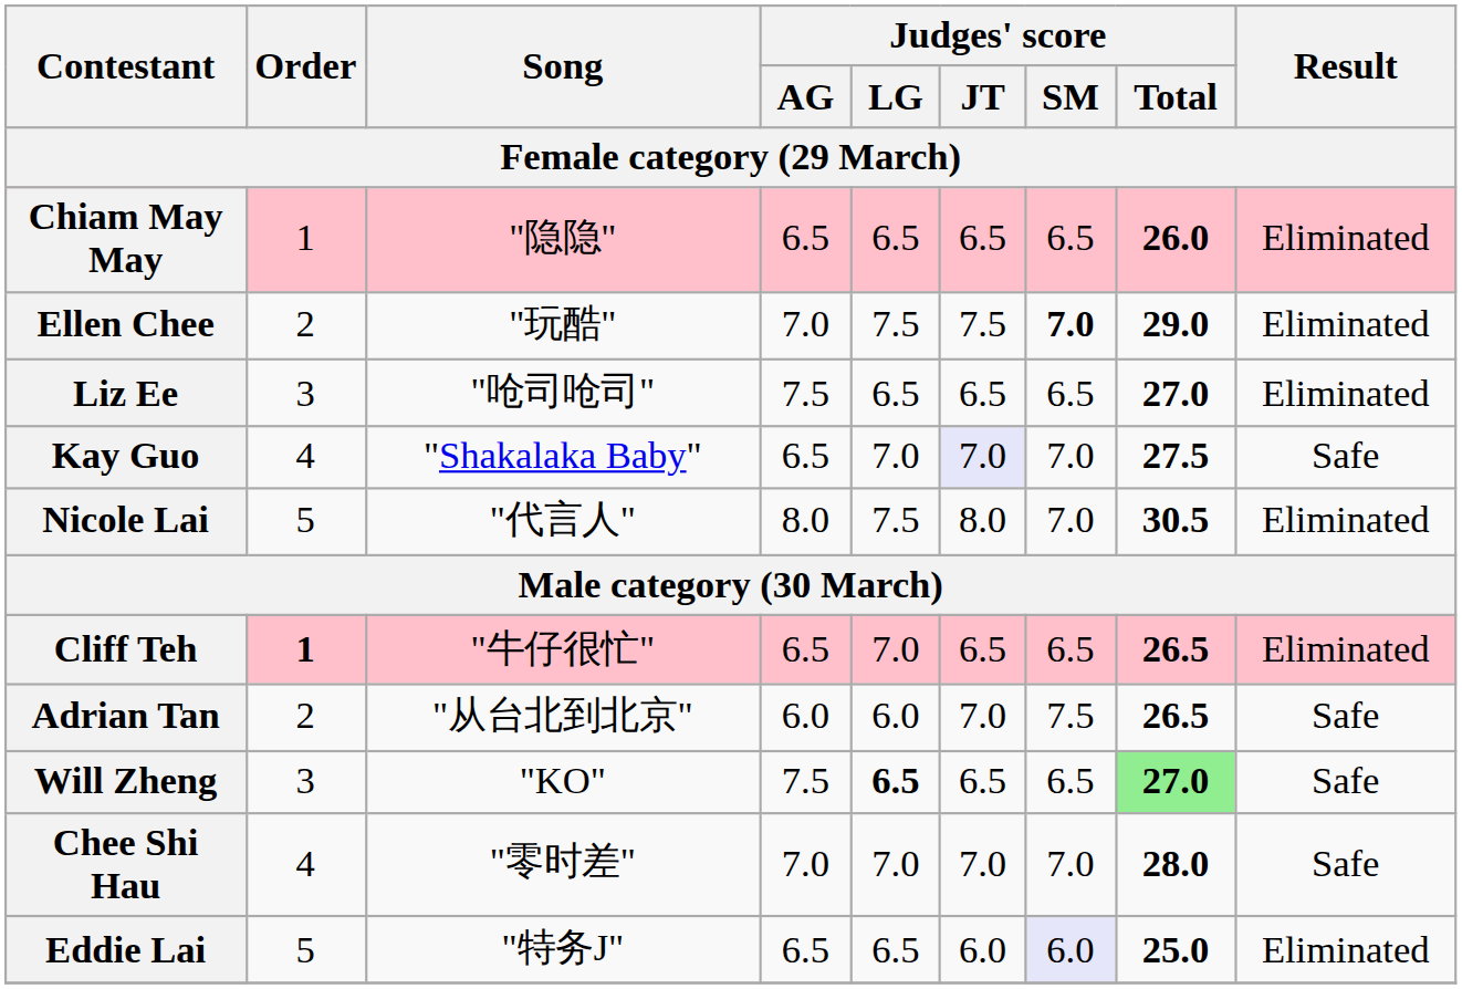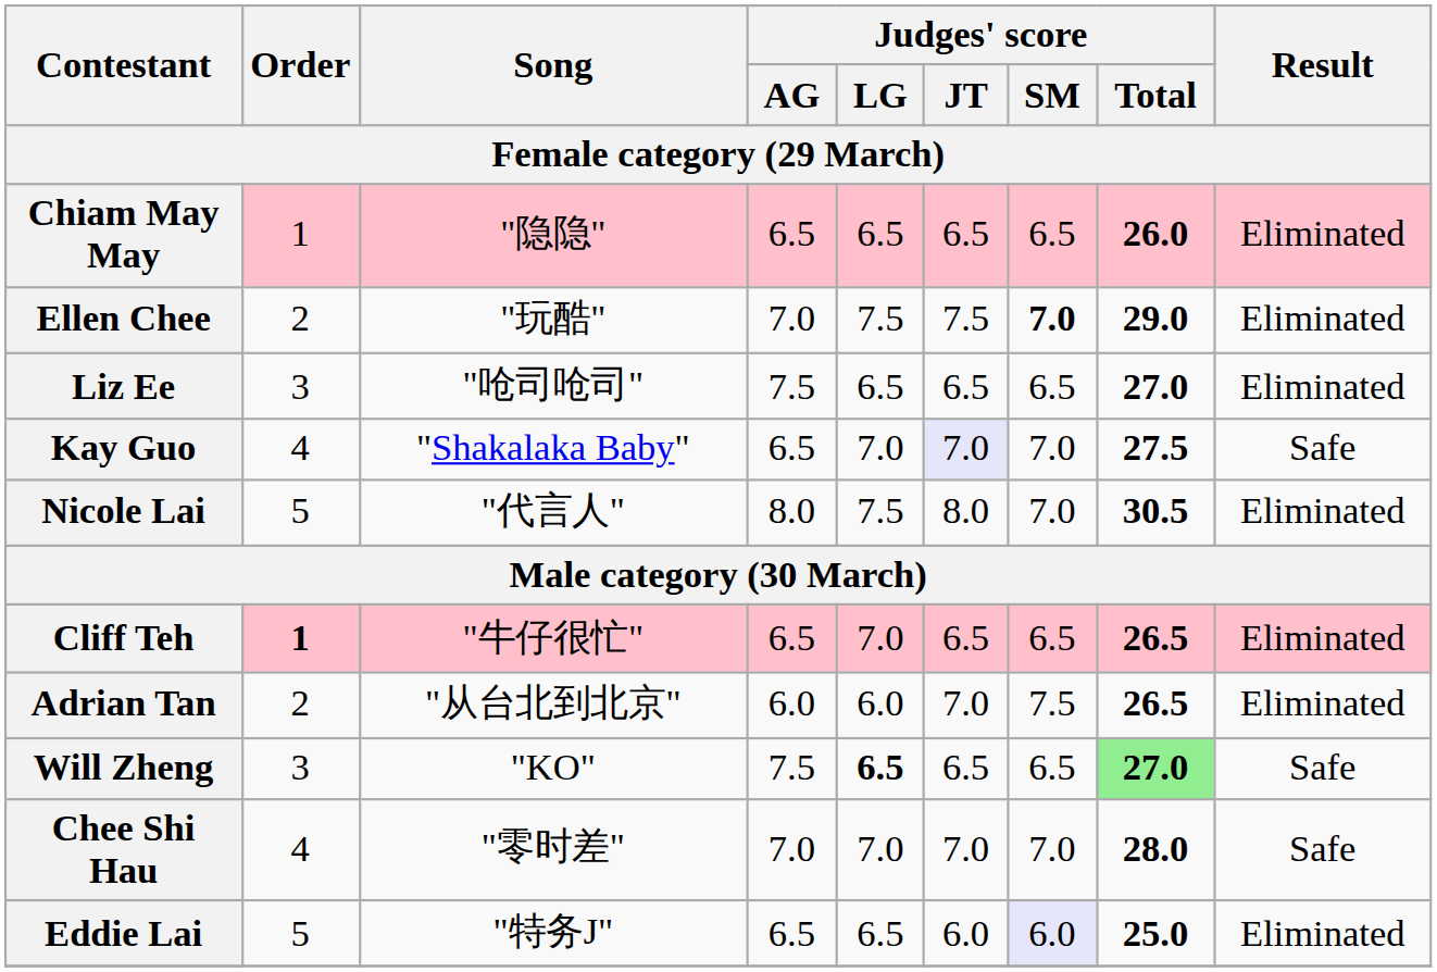 <table class="wikitable plainrowheaders" style="text-align:center;">
 <tr>
 <th rowspan=2 scope="col" style="width:8em;">Contestant</th>
 <th rowspan=2 scope="col">Order</th>
 <th rowspan=2 scope="col" style="width:20em;">Song</th>
 <th colspan=5 scope="col">Judges' score</th>
 <th rowspan=2 scope="col" style="width:7em;">Result</th>
 </tr>
 <tr>
 <th style="width:2.7em;">AG</th>
 <th style="width:2.7em;">LG</th>
 <th style="width:2.7em;">JT</th>
 <th style="width:2.7em;">SM</th>
 <th style="width:3.6em;">Total</th>
 </tr>
 <tr>
 <th colspan=9>Female category (29 March)</th>
 </tr>
 <tr style="background:pink;">
 <th scope="row">Chiam May May</th>
 <td>1</td>
 <td>"隐隐"</td>
 <td>6.5</td>
 <td>6.5</td>
 <td>6.5</td>
 <td>6.5</td>
 <td><strong>26.0</strong></td>
 <td>Eliminated</td>
 </tr>
 <tr>
 <th scope="row">Ellen Chee</th>
 <td>2</td>
 <td>"玩酷"</td>
 <td>7.0</td>
 <td>7.5</td>
 <td>7.5</td>
 <td><strong>7.0</strong></td>
 <td><strong>29.0</strong></td>
 <td>Eliminated</td>
 </tr>
 <tr>
 <th scope="row">Liz Ee</th>
 <td>3</td>
 <td>"呛司呛司"</td>
 <td>7.5</td>
 <td>6.5</td>
 <td>6.5</td>
 <td>6.5</td>
 <td><strong>27.0</strong></td>
 <td>Eliminated</td>
 </tr>
 <tr>
 <th scope="row">Kay Guo</th>
 <td>4</td>
 <td>"<a href='#'>Shakalaka Baby</a>"</td>
 <td>6.5</td>
 <td>7.0</td>
 <td style="background: lavender;">7.0</td>
 <td>7.0</td>
 <td><strong>27.5</strong></td>
 <td>Safe</td>
 </tr>
 <tr>
 <th scope="row">Nicole Lai</th>
 <td>5</td>
 <td>"代言人"</td>
 <td>8.0</td>
 <td>7.5</td>
 <td>8.0</td>
 <td>7.0</td>
 <td><strong>30.5</strong></td>
 <td>Eliminated</td>
 </tr>
 <tr>
 <th colspan=11>Male category (30 March)</th>
 </tr>
 <tr style="background:pink;">
 <th scope="row">Cliff Teh</th>
 <td><strong>1</strong></td>
 <td>"牛仔很忙"</td>
 <td>6.5</td>
 <td>7.0</td>
 <td>6.5</td>
 <td>6.5</td>
 <td><strong>26.5</strong></td>
 <td>Eliminated</td>
 </tr>
 <tr>
 <th scope="row">Adrian Tan</th>
 <td>2</td>
 <td>"从台北到北京"</td>
 <td>6.0</td>
 <td>6.0</td>
 <td>7.0</td>
 <td>7.5</td>
 <td><strong>26.5</strong></td>
-<td>Safe</td>
+<td>Eliminated</td>
 </tr>
 <tr>
 <th scope="row">Will Zheng</th>
 <td>3</td>
 <td>"KO"</td>
 <td>7.5</td>
 <td><strong>6.5</strong></td>
 <td>6.5</td>
 <td>6.5</td>
 <td style="background: lightgreen;"><strong>27.0</strong></td>
 <td>Safe</td>
 </tr>
 <tr>
 <th scope="row">Chee Shi Hau</th>
 <td>4</td>
 <td>"零时差"</td>
 <td>7.0</td>
 <td>7.0</td>
 <td>7.0</td>
 <td>7.0</td>
 <td><strong>28.0</strong></td>
 <td>Safe</td>
 </tr>
 <tr>
 <th scope="row">Eddie Lai</th>
 <td>5</td>
 <td>"特务J"</td>
 <td>6.5</td>
 <td>6.5</td>
 <td>6.0</td>
 <td style="background: lavender;">6.0</td>
 <td><strong>25.0</strong></td>
 <td>Eliminated</td>
 </tr>
 <tr>
 </tr>
 </table>
